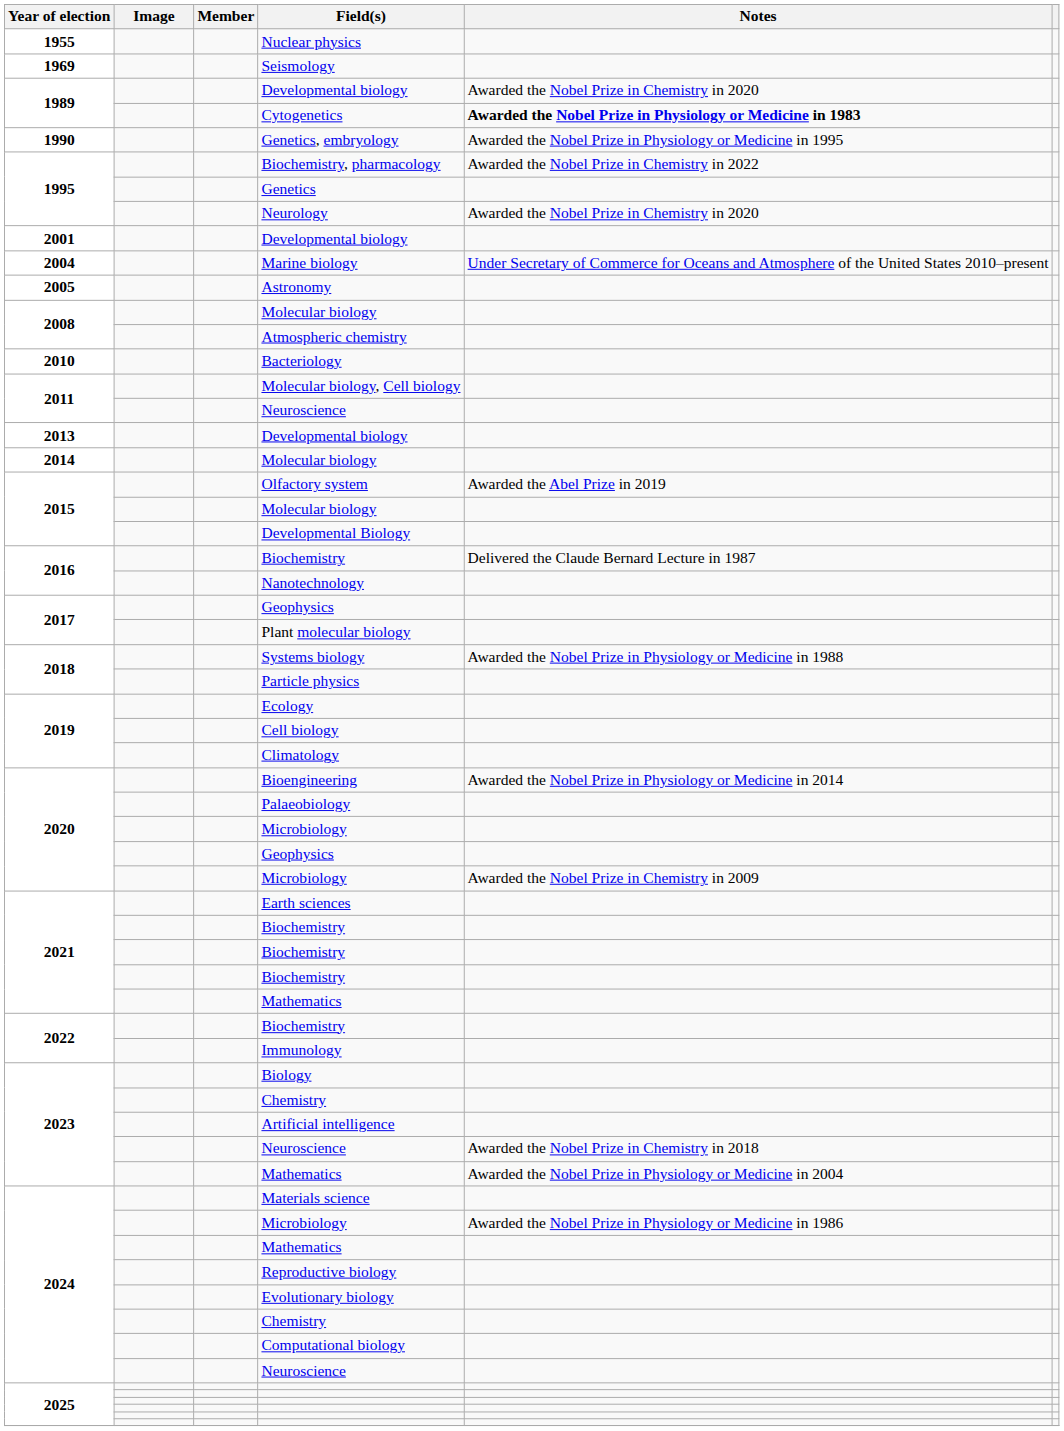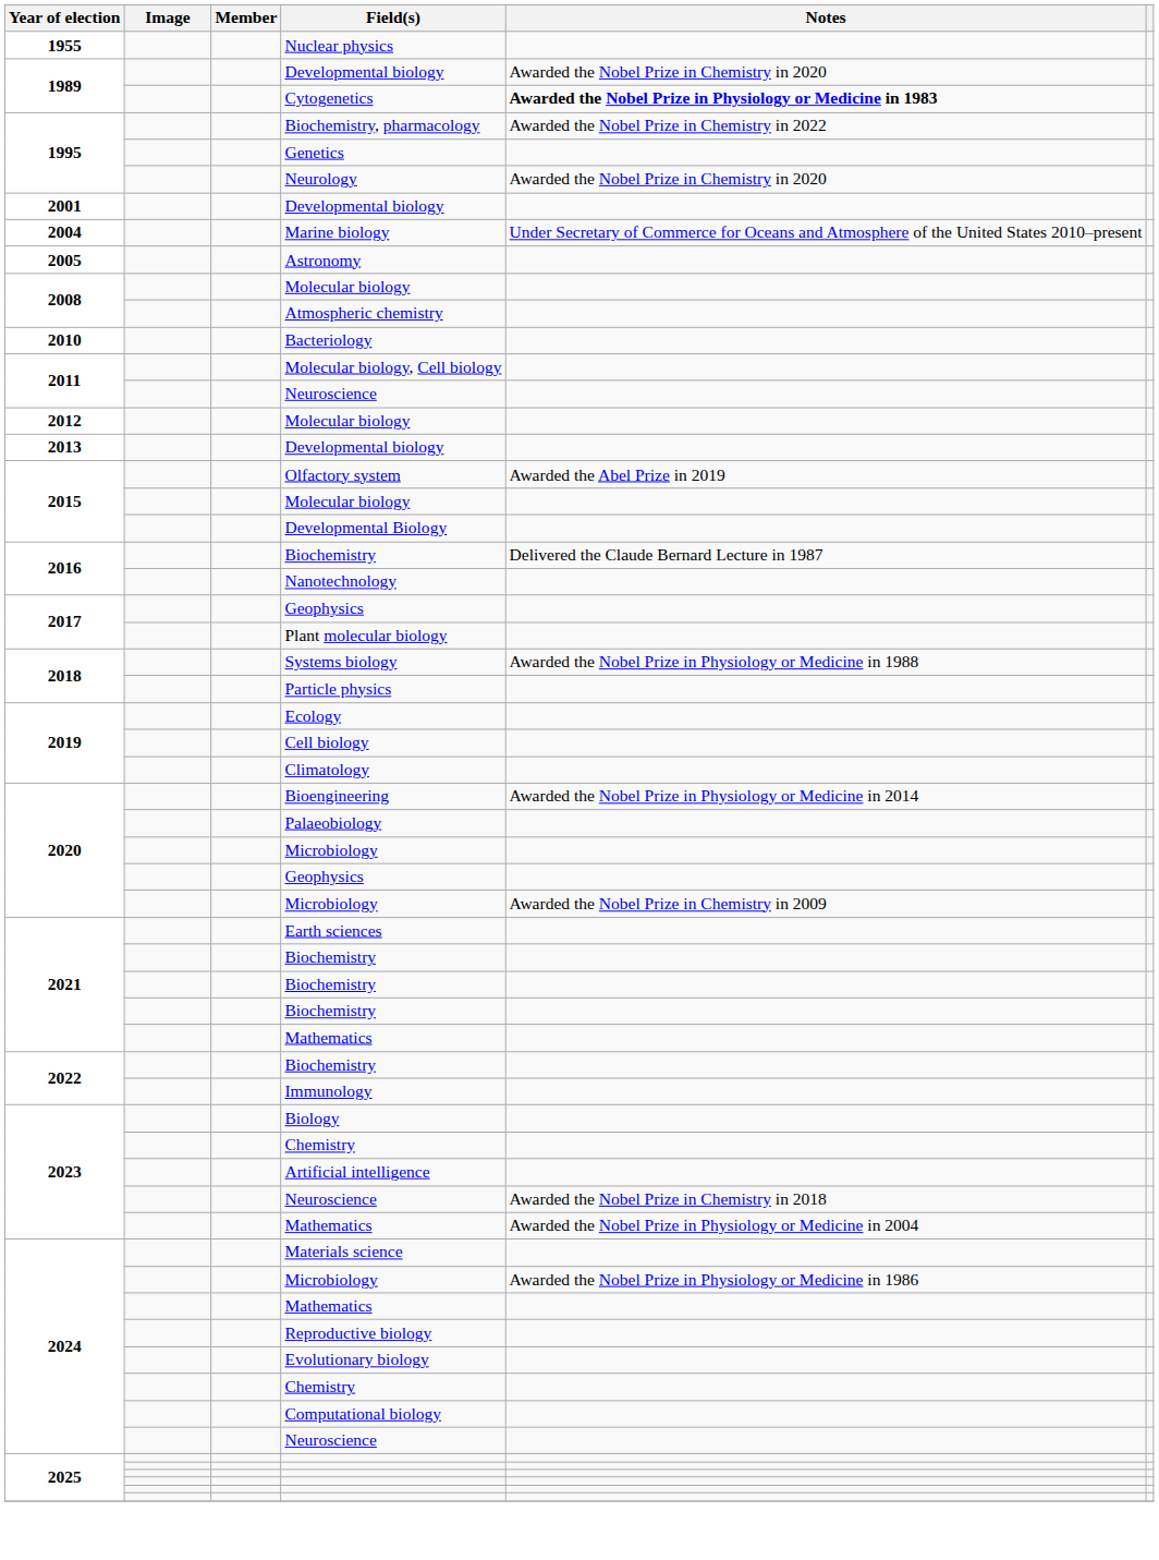 <table class="wikitable sortable plainrowheaders">
 <tr>
 <th scope="col">Year of election</th>
 <th scope="col" class="unsortable" style="width: 75px;">Image</th>
 <th scope="col">Member</th>
 <th scope="col">Field(s)</th>
 <th scope="col" class="unsortable">Notes</th>
 <th scope="col" class="unsortable"></th>
 </tr>
 <tr>
 <th scope="row" style="background:#fff; text-align:center;">1955</th>
 <td></td>
 <td></td>
 <td><a href='#'>Nuclear physics</a></td>
 <td></td>
 <td></td>
 </tr>
 <tr>
-<th scope="row" style="background:#fff; text-align:center;">1969</th>
-<td></td>
-<td></td>
-<td><a href='#'>Seismology</a></td>
-<td></td>
-<td></td>
-</tr>
-<tr>
 <th scope="row" rowspan="2" style="background:#fff; text-align:center;">1989</th>
 <td></td>
 <td></td>
 <td><a href='#'>Developmental biology</a></td>
 <td>Awarded the <a href='#'>Nobel Prize in Chemistry</a> in 2020</td>
 <td></td>
 </tr>
 <tr>
 <td></td>
 <td></td>
 <td><a href='#'>Cytogenetics</a></td>
 <td><strong>Awarded the <a href='#'>Nobel Prize in Physiology or Medicine</a> in 1983</strong></td>
-<td></td>
-</tr>
-<tr>
-<th scope="row" style="background:#fff; text-align:center;">1990</th>
-<td></td>
-<td></td>
-<td><a href='#'>Genetics</a>, <a href='#'>embryology</a></td>
-<td>Awarded the <a href='#'>Nobel Prize in Physiology or Medicine</a> in 1995</td>
 <td></td>
 </tr>
 <tr>
 <th scope="row" rowspan="3" style="background:#fff; text-align:center;">1995</th>
 <td></td>
 <td></td>
 <td><a href='#'>Biochemistry</a>, <a href='#'>pharmacology</a></td>
 <td>Awarded the <a href='#'>Nobel Prize in Chemistry</a> in 2022</td>
 <td></td>
 </tr>
 <tr>
 <td></td>
 <td></td>
 <td><a href='#'>Genetics</a></td>
 <td></td>
 <td></td>
 </tr>
 <tr>
 <td></td>
 <td></td>
 <td><a href='#'>Neurology</a></td>
 <td>Awarded the <a href='#'>Nobel Prize in Chemistry</a> in 2020</td>
 <td></td>
 </tr>
 <tr>
 <th scope="row" style="background:#fff; text-align:center;">2001</th>
 <td></td>
 <td></td>
 <td><a href='#'>Developmental biology</a></td>
 <td></td>
 <td></td>
 </tr>
 <tr>
 <th scope="row" style="background:#fff; text-align:center;">2004</th>
 <td></td>
 <td></td>
 <td><a href='#'>Marine biology</a></td>
 <td><a href='#'>Under Secretary of Commerce for Oceans and Atmosphere</a> of the United States 2010–present</td>
 <td></td>
 </tr>
 <tr>
 <th scope="row" style="background:#fff; text-align:center;">2005</th>
 <td></td>
 <td></td>
 <td><a href='#'>Astronomy</a></td>
 <td></td>
 <td></td>
 </tr>
 <tr>
 <th scope="row" rowspan="2" style="background:#fff; text-align:center;">2008</th>
 <td></td>
 <td></td>
 <td><a href='#'>Molecular biology</a></td>
 <td></td>
 <td></td>
 </tr>
 <tr>
 <td></td>
 <td></td>
 <td><a href='#'>Atmospheric chemistry</a></td>
 <td></td>
 <td></td>
 </tr>
 <tr>
 <th scope="row" style="background:#fff; text-align:center;">2010</th>
 <td></td>
 <td></td>
 <td><a href='#'>Bacteriology</a></td>
 <td></td>
 <td></td>
 </tr>
 <tr>
 <th scope="row" rowspan="2" style="background:#fff; text-align:center;">2011</th>
 <td></td>
 <td></td>
 <td><a href='#'>Molecular biology</a>, <a href='#'>Cell biology</a></td>
 <td></td>
 <td></td>
 </tr>
 <tr>
 <td></td>
 <td></td>
 <td><a href='#'>Neuroscience</a></td>
 <td></td>
 <td></td>
 </tr>
 <tr>
+<th scope="row" style="background:#fff; text-align:center;">2012</th>
+<td></td>
+<td></td>
+<td><a href='#'>Molecular biology</a></td>
+<td></td>
+<td></td>
+</tr>
+<tr>
 <th scope="row" style="background:#fff; text-align:center;">2013</th>
 <td></td>
 <td></td>
 <td><a href='#'>Developmental biology</a></td>
-<td></td>
-<td></td>
-</tr>
-<tr>
-<th scope="row" style="background:#fff; text-align:center;">2014</th>
-<td></td>
-<td></td>
-<td><a href='#'>Molecular biology</a></td>
 <td></td>
 <td></td>
 </tr>
 <tr>
 <th scope="row" rowspan="3" style="background:#fff; text-align:center;">2015</th>
 <td></td>
 <td></td>
 <td><a href='#'>Olfactory system</a></td>
 <td>Awarded the <a href='#'>Abel Prize</a> in 2019</td>
 <td></td>
 </tr>
 <tr>
 <td></td>
 <td></td>
 <td><a href='#'>Molecular biology</a></td>
 <td></td>
 <td></td>
 </tr>
 <tr>
 <td></td>
 <td></td>
 <td><a href='#'>Developmental Biology</a></td>
 <td></td>
 <td></td>
 </tr>
 <tr>
 <th scope="row" rowspan="2" style="background:#fff; text-align:center;">2016</th>
 <td></td>
 <td></td>
 <td><a href='#'>Biochemistry</a></td>
 <td>Delivered the Claude Bernard Lecture in 1987</td>
 <td></td>
 </tr>
 <tr>
 <td></td>
 <td></td>
 <td><a href='#'>Nanotechnology</a></td>
 <td></td>
 <td></td>
 </tr>
 <tr>
 <th scope="row" rowspan="2" style="background:#fff; text-align:center;">2017</th>
 <td></td>
 <td></td>
 <td><a href='#'>Geophysics</a></td>
 <td></td>
 <td></td>
 </tr>
 <tr>
 <td></td>
 <td></td>
 <td>Plant <a href='#'>molecular biology</a></td>
 <td></td>
 <td></td>
 </tr>
 <tr>
 <th scope="row" rowspan="2" style="background:#fff; text-align:center;">2018</th>
 <td></td>
 <td></td>
 <td><a href='#'>Systems biology</a></td>
 <td>Awarded the <a href='#'>Nobel Prize in Physiology or Medicine</a> in 1988</td>
 <td></td>
 </tr>
 <tr>
 <td></td>
 <td></td>
 <td><a href='#'>Particle physics</a></td>
 <td></td>
 <td></td>
 </tr>
 <tr>
 <th scope="row" rowspan="3" style="background:#fff; text-align:center;">2019</th>
 <td></td>
 <td></td>
 <td><a href='#'>Ecology</a></td>
 <td></td>
 <td></td>
 </tr>
 <tr>
 <td></td>
 <td></td>
 <td><a href='#'>Cell biology</a></td>
 <td></td>
 <td></td>
 </tr>
 <tr>
 <td></td>
 <td></td>
 <td><a href='#'>Climatology</a></td>
 <td></td>
 <td></td>
 </tr>
 <tr>
 <th rowspan="5" scope="row" style="background:#fff; text-align:center;">2020</th>
 <td></td>
 <td></td>
 <td><a href='#'>Bioengineering</a></td>
 <td>Awarded the <a href='#'>Nobel Prize in Physiology or Medicine</a> in 2014</td>
 <td></td>
 </tr>
 <tr>
 <td></td>
 <td></td>
 <td><a href='#'>Palaeobiology</a></td>
 <td></td>
 <td></td>
 </tr>
 <tr>
 <td></td>
 <td></td>
 <td><a href='#'>Microbiology</a></td>
 <td></td>
 <td></td>
 </tr>
 <tr>
 <td></td>
 <td></td>
 <td><a href='#'>Geophysics</a></td>
 <td></td>
 <td></td>
 </tr>
 <tr>
 <td></td>
 <td></td>
 <td><a href='#'>Microbiology</a></td>
 <td>Awarded the <a href='#'>Nobel Prize in Chemistry</a> in 2009</td>
 <td></td>
 </tr>
 <tr>
 <th rowspan="5" scope="row" style="background:#fff; text-align:center;">2021</th>
 <td></td>
 <td></td>
 <td><a href='#'>Earth sciences</a></td>
 <td></td>
 <td></td>
 </tr>
 <tr>
 <td></td>
 <td></td>
 <td><a href='#'>Biochemistry</a></td>
 <td></td>
 <td></td>
 </tr>
 <tr>
 <td></td>
 <td></td>
 <td><a href='#'>Biochemistry</a></td>
 <td></td>
 <td></td>
 </tr>
 <tr>
 <td></td>
 <td></td>
 <td><a href='#'>Biochemistry</a></td>
 <td></td>
 <td></td>
 </tr>
 <tr>
 <td></td>
 <td></td>
 <td><a href='#'>Mathematics</a></td>
 <td></td>
 <td></td>
 </tr>
 <tr>
 <th rowspan="2" scope="row" style="background:#fff; text-align:center;">2022</th>
 <td></td>
 <td></td>
 <td><a href='#'>Biochemistry</a></td>
 <td></td>
 <td></td>
 </tr>
 <tr>
 <td></td>
 <td></td>
 <td><a href='#'>Immunology</a></td>
 <td></td>
 <td></td>
 </tr>
 <tr>
 <th rowspan="5" scope="row" style="background:#fff; text-align:center;">2023</th>
 <td></td>
 <td></td>
 <td><a href='#'>Biology</a></td>
 <td></td>
 <td></td>
 </tr>
 <tr>
 <td></td>
 <td></td>
 <td><a href='#'>Chemistry</a></td>
 <td></td>
 <td></td>
 </tr>
 <tr>
 <td></td>
 <td></td>
 <td><a href='#'>Artificial intelligence</a></td>
 <td></td>
 <td></td>
 </tr>
 <tr>
 <td></td>
 <td></td>
 <td><a href='#'>Neuroscience</a></td>
 <td>Awarded the <a href='#'>Nobel Prize in Chemistry</a> in 2018</td>
 <td></td>
 </tr>
 <tr>
 <td></td>
 <td></td>
 <td><a href='#'>Mathematics</a></td>
 <td>Awarded the <a href='#'>Nobel Prize in Physiology or Medicine</a> in 2004</td>
 <td></td>
 </tr>
 <tr>
 <th rowspan="8" scope="row" style="background:#fff; text-align:center;">2024</th>
 <td></td>
 <td></td>
 <td><a href='#'>Materials science</a></td>
 <td></td>
 <td></td>
 </tr>
 <tr>
 <td></td>
 <td></td>
 <td><a href='#'>Microbiology</a></td>
 <td>Awarded the <a href='#'>Nobel Prize in Physiology or Medicine</a> in 1986</td>
 <td></td>
 </tr>
 <tr>
 <td></td>
 <td></td>
 <td><a href='#'>Mathematics</a></td>
 <td></td>
 <td></td>
 </tr>
 <tr>
 <td></td>
 <td></td>
 <td><a href='#'>Reproductive biology</a></td>
 <td></td>
 <td></td>
 </tr>
 <tr>
 <td></td>
 <td></td>
 <td><a href='#'>Evolutionary biology</a></td>
 <td></td>
 <td></td>
 </tr>
 <tr>
 <td></td>
 <td></td>
 <td><a href='#'>Chemistry</a></td>
 <td></td>
 <td></td>
 </tr>
 <tr>
 <td></td>
 <td></td>
 <td><a href='#'>Computational biology</a></td>
 <td></td>
 <td></td>
 </tr>
 <tr>
 <td></td>
 <td></td>
 <td><a href='#'>Neuroscience</a></td>
 <td></td>
 <td></td>
 </tr>
 <tr>
 <th rowspan="6" scope="row" style="background:#fff; text-align:center;">2025</th>
 <td></td>
 <td></td>
 <td></td>
 <td></td>
 <td></td>
 </tr>
 <tr>
 <td></td>
 <td></td>
 <td></td>
 <td></td>
 <td></td>
 </tr>
 <tr>
 <td></td>
 <td></td>
 <td></td>
 <td></td>
 <td></td>
 </tr>
 <tr>
 <td></td>
 <td></td>
 <td></td>
 <td></td>
 <td></td>
 </tr>
 <tr>
 <td></td>
 <td></td>
 <td></td>
 <td></td>
 <td></td>
 </tr>
 <tr>
 <td></td>
 <td></td>
 <td></td>
 <td></td>
 <td></td>
 </tr>
 <tr>
 </tr>
 </table>
